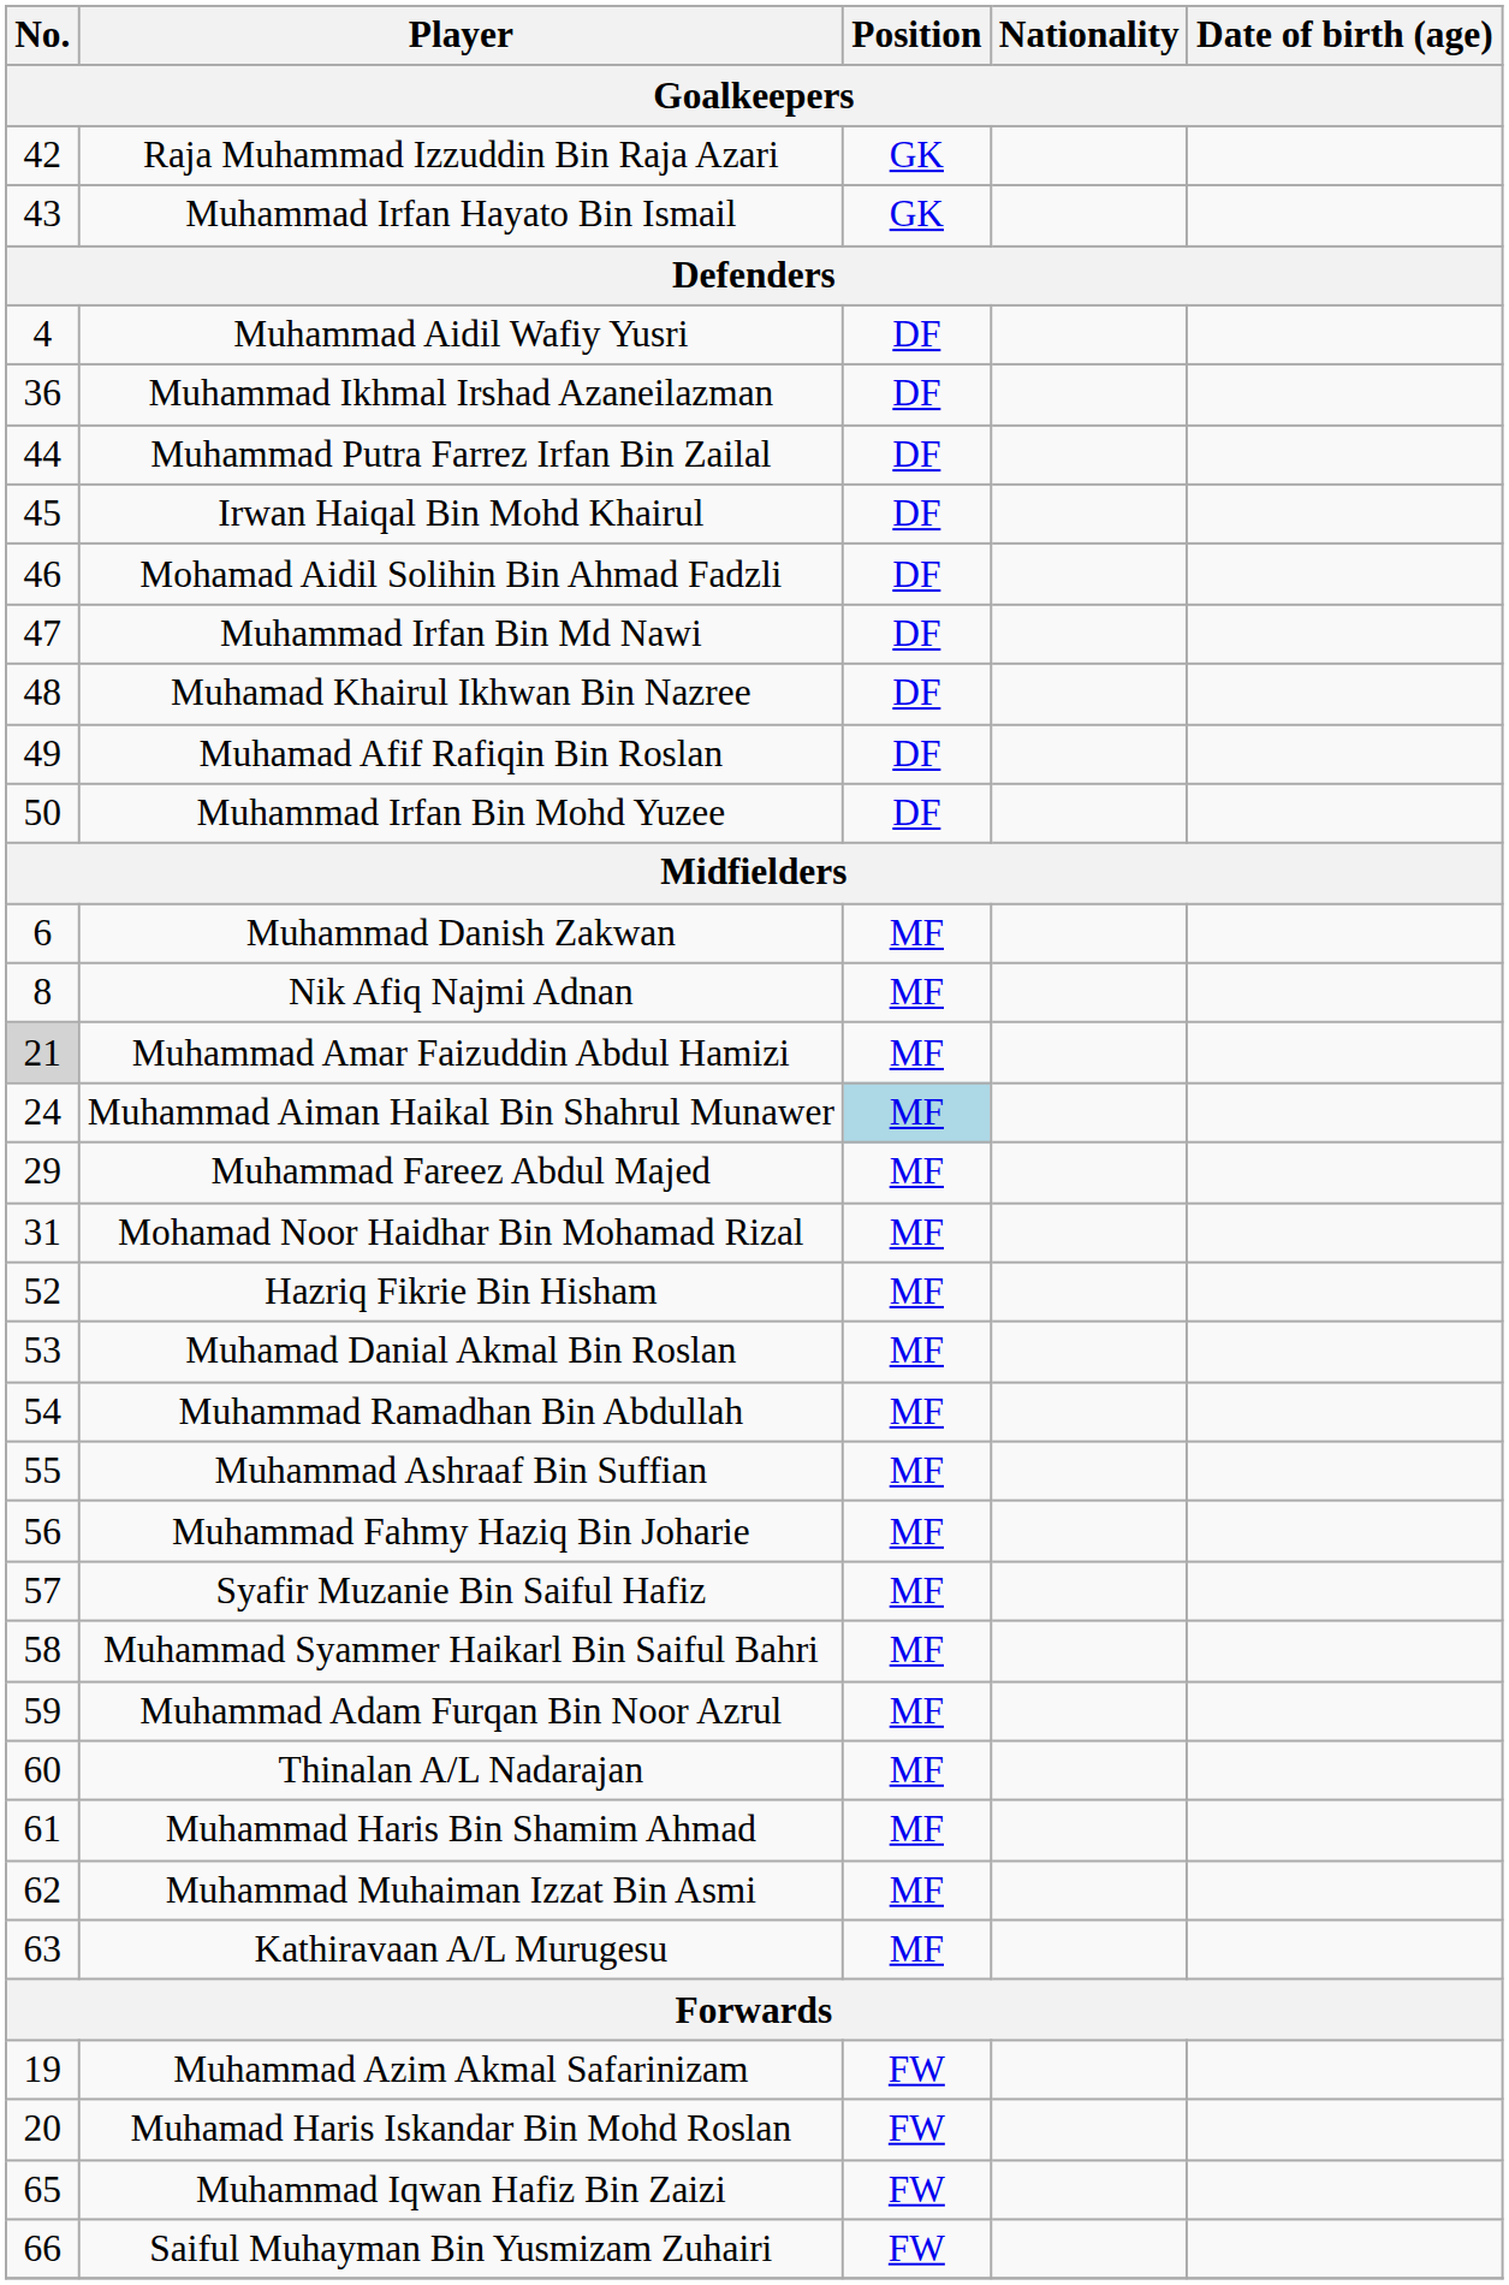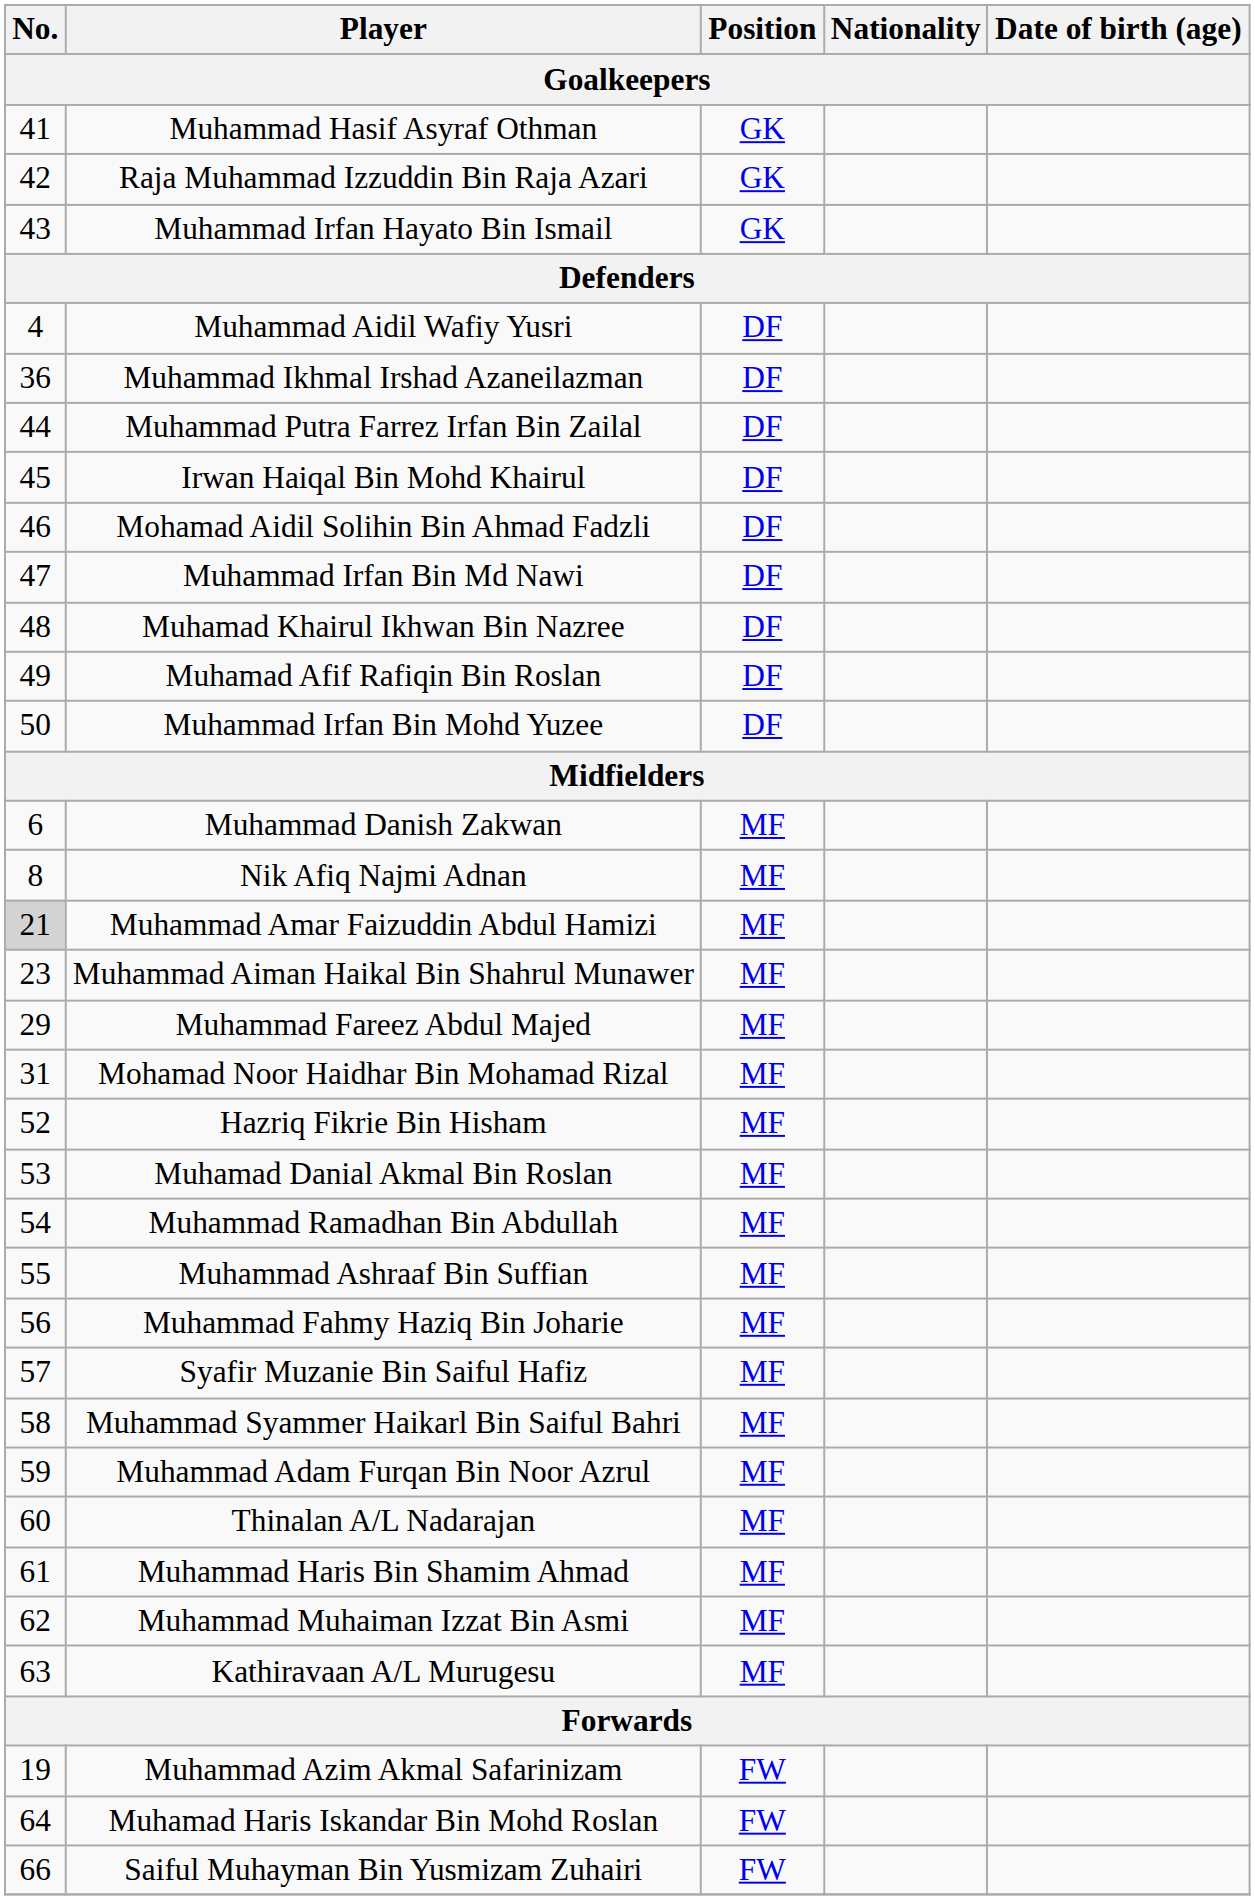 <table class="wikitable" style="text-align:center">
 <tr>
 <th style="text-align:center">No.</th>
 <th style="text-align:center">Player</th>
 <th style="text-align:center">Position</th>
 <th style="text-align:center">Nationality</th>
 <th style="text-align:center">Date of birth (age)</th>
 </tr>
 <tr>
 <th colspan="5" style="vertical-align:bottom;">Goalkeepers</th>
+</tr>
+<tr>
+<td>41</td>
+<td>Muhammad Hasif Asyraf Othman</td>
+<td><a href='#'>GK</a></td>
+<td></td>
+<td></td>
 </tr>
 <tr>
 <td>42</td>
 <td>Raja Muhammad Izzuddin Bin Raja Azari</td>
 <td><a href='#'>GK</a></td>
 <td></td>
 <td></td>
 </tr>
 <tr>
 <td>43</td>
 <td>Muhammad Irfan Hayato Bin Ismail</td>
 <td><a href='#'>GK</a></td>
 <td></td>
 <td></td>
 </tr>
 <tr>
 <th colspan="5" style="vertical-align:bottom;">Defenders</th>
 </tr>
 <tr>
 <td>4</td>
 <td>Muhammad Aidil Wafiy Yusri</td>
 <td><a href='#'>DF</a></td>
 <td></td>
 <td></td>
 </tr>
 <tr>
 <td>36</td>
 <td>Muhammad Ikhmal Irshad Azaneilazman</td>
 <td><a href='#'>DF</a></td>
 <td></td>
 <td></td>
 </tr>
 <tr>
 <td>44</td>
 <td>Muhammad Putra Farrez Irfan Bin Zailal</td>
 <td><a href='#'>DF</a></td>
 <td></td>
 <td></td>
 </tr>
 <tr>
 <td>45</td>
 <td>Irwan Haiqal Bin Mohd Khairul</td>
 <td><a href='#'>DF</a></td>
 <td></td>
 <td></td>
 </tr>
 <tr>
 <td>46</td>
 <td>Mohamad Aidil Solihin Bin Ahmad Fadzli</td>
 <td><a href='#'>DF</a></td>
 <td></td>
 <td></td>
 </tr>
 <tr>
 <td>47</td>
 <td>Muhammad Irfan Bin Md Nawi</td>
 <td><a href='#'>DF</a></td>
 <td></td>
 <td></td>
 </tr>
 <tr>
 <td>48</td>
 <td>Muhamad Khairul Ikhwan Bin Nazree</td>
 <td><a href='#'>DF</a></td>
 <td></td>
 <td></td>
 </tr>
 <tr>
 <td>49</td>
 <td>Muhamad Afif Rafiqin Bin Roslan</td>
 <td><a href='#'>DF</a></td>
 <td></td>
 <td></td>
 </tr>
 <tr>
 <td>50</td>
 <td>Muhammad Irfan Bin Mohd Yuzee</td>
 <td><a href='#'>DF</a></td>
 <td></td>
 <td></td>
 </tr>
 <tr>
 <th colspan="5" style="vertical-align:bottom;">Midfielders</th>
 </tr>
 <tr>
 <td>6</td>
 <td>Muhammad Danish Zakwan</td>
 <td><a href='#'>MF</a></td>
 <td></td>
 <td></td>
 </tr>
 <tr>
 <td>8</td>
 <td>Nik Afiq Najmi Adnan</td>
 <td><a href='#'>MF</a></td>
 <td></td>
 <td></td>
 </tr>
 <tr>
 <td style="background: lightgrey;">21</td>
 <td>Muhammad Amar Faizuddin Abdul Hamizi</td>
 <td><a href='#'>MF</a></td>
 <td></td>
 <td></td>
 </tr>
 <tr>
-<td>24</td>
+<td>23</td>
 <td>Muhammad Aiman Haikal Bin Shahrul Munawer</td>
-<td style="background: lightblue;"><a href='#'>MF</a></td>
+<td><a href='#'>MF</a></td>
 <td></td>
 <td></td>
 </tr>
 <tr>
 <td>29</td>
 <td>Muhammad Fareez Abdul Majed</td>
 <td><a href='#'>MF</a></td>
 <td></td>
 <td></td>
 </tr>
 <tr>
 <td>31</td>
 <td>Mohamad Noor Haidhar Bin Mohamad Rizal</td>
 <td><a href='#'>MF</a></td>
 <td></td>
 <td></td>
 </tr>
 <tr>
 <td>52</td>
 <td>Hazriq Fikrie Bin Hisham</td>
 <td><a href='#'>MF</a></td>
 <td></td>
 <td></td>
 </tr>
 <tr>
 <td>53</td>
 <td>Muhamad Danial Akmal Bin Roslan</td>
 <td><a href='#'>MF</a></td>
 <td></td>
 <td></td>
 </tr>
 <tr>
 <td>54</td>
 <td>Muhammad Ramadhan Bin Abdullah</td>
 <td><a href='#'>MF</a></td>
 <td></td>
 <td></td>
 </tr>
 <tr>
 <td>55</td>
 <td>Muhammad Ashraaf Bin Suffian</td>
 <td><a href='#'>MF</a></td>
 <td></td>
 <td></td>
 </tr>
 <tr>
 <td>56</td>
 <td>Muhammad Fahmy Haziq Bin Joharie</td>
 <td><a href='#'>MF</a></td>
 <td></td>
 <td></td>
 </tr>
 <tr>
 <td>57</td>
 <td>Syafir Muzanie Bin Saiful Hafiz</td>
 <td><a href='#'>MF</a></td>
 <td></td>
 <td></td>
 </tr>
 <tr>
 <td>58</td>
 <td>Muhammad Syammer Haikarl Bin Saiful Bahri</td>
 <td><a href='#'>MF</a></td>
 <td></td>
 <td></td>
 </tr>
 <tr>
 <td>59</td>
 <td>Muhammad Adam Furqan Bin Noor Azrul</td>
 <td><a href='#'>MF</a></td>
 <td></td>
 <td></td>
 </tr>
 <tr>
 <td>60</td>
 <td>Thinalan A/L Nadarajan</td>
 <td><a href='#'>MF</a></td>
 <td></td>
 <td></td>
 </tr>
 <tr>
 <td>61</td>
 <td>Muhammad Haris Bin Shamim Ahmad</td>
 <td><a href='#'>MF</a></td>
 <td></td>
 <td></td>
 </tr>
 <tr>
 <td>62</td>
 <td>Muhammad Muhaiman Izzat Bin Asmi</td>
 <td><a href='#'>MF</a></td>
 <td></td>
 <td></td>
 </tr>
 <tr>
 <td>63</td>
 <td>Kathiravaan A/L Murugesu</td>
 <td><a href='#'>MF</a></td>
 <td></td>
 <td></td>
 </tr>
 <tr>
 <th colspan="5" style="vertical-align:bottom;">Forwards</th>
 </tr>
 <tr>
 <td>19</td>
 <td>Muhammad Azim Akmal Safarinizam</td>
 <td><a href='#'>FW</a></td>
 <td></td>
 <td></td>
 </tr>
 <tr>
-<td>20</td>
+<td>64</td>
 <td>Muhamad Haris Iskandar Bin Mohd Roslan</td>
-<td><a href='#'>FW</a></td>
-<td></td>
-<td></td>
-</tr>
-<tr>
-<td>65</td>
-<td>Muhammad Iqwan Hafiz Bin Zaizi</td>
 <td><a href='#'>FW</a></td>
 <td></td>
 <td></td>
 </tr>
 <tr>
 <td>66</td>
 <td>Saiful Muhayman Bin Yusmizam Zuhairi</td>
 <td><a href='#'>FW</a></td>
 <td></td>
 <td></td>
 </tr>
 <tr>
 </tr>
 </table>
